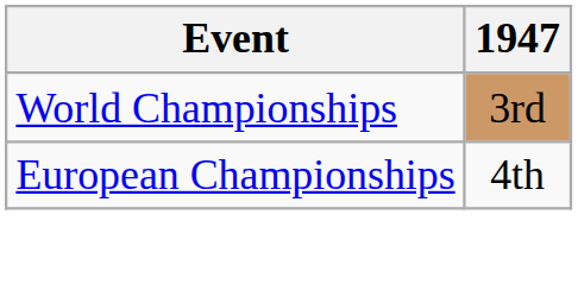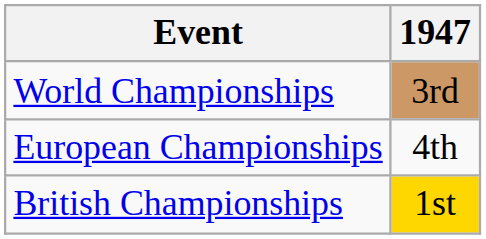 <table class="wikitable">
 <tr>
 <th>Event</th>
 <th>1947</th>
 </tr>
 <tr>
 <td><a href='#'>World Championships</a></td>
 <td align="center" bgcolor="cc9966">3rd</td>
 </tr>
 <tr>
 <td><a href='#'>European Championships</a></td>
 <td align="center">4th</td>
 </tr>
+<tr>
+<td><a href='#'>British Championships</a></td>
+<td align="center" bgcolor="gold">1st</td>
+</tr>
 </table>
